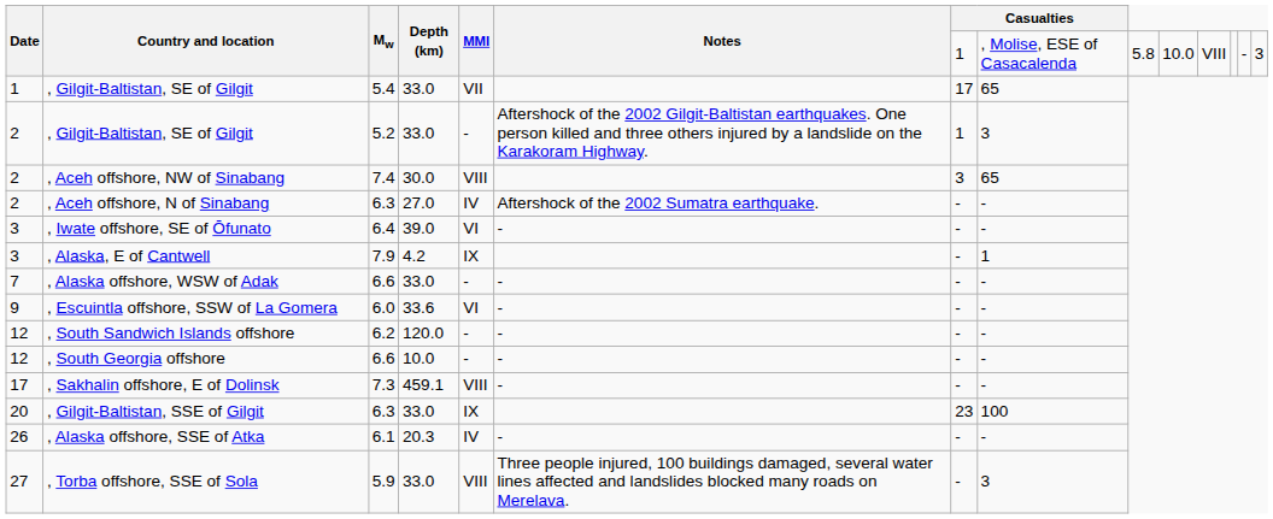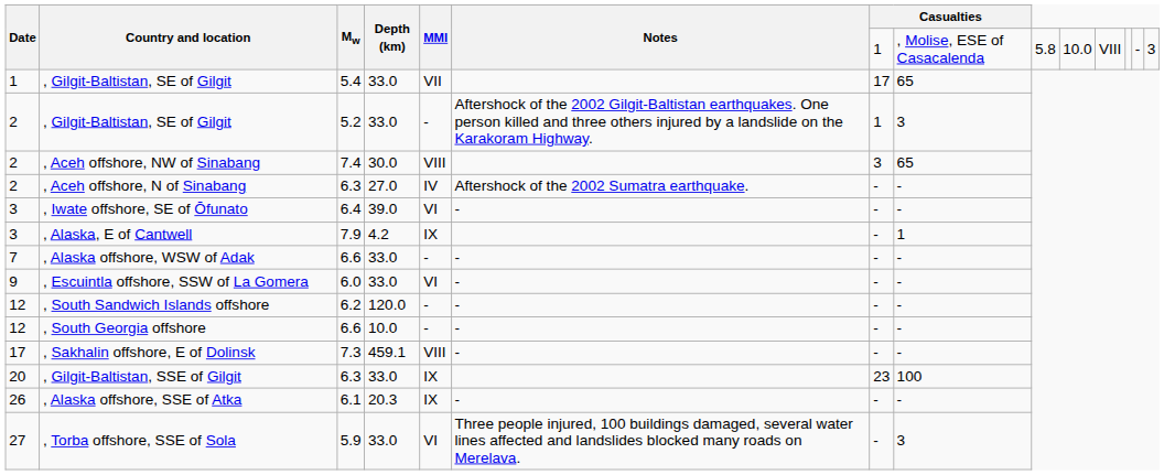 <table class="wikitable sortable" style="border:1px black;  margin-left:1em;">
 <tr>
 <th rowspan="2"><small>Date</small></th>
 <th rowspan="2" style="width: 310px"><small>Country and location</small></th>
 <th rowspan="2"><small>M<sub>w</sub></small></th>
 <th rowspan="2"><small>Depth (km)</small></th>
 <th rowspan="2"><small><a href='#'>MMI</a></small></th>
 <th rowspan="2" class="unsortable"><small>Notes</small></th>
 <th colspan="2"><small>Casualties</small></th>
 </tr>
 <tr>
 <td>1</td>
 <td>, <a href='#'>Molise</a>,  ESE of <a href='#'>Casacalenda</a></td>
 <td>5.8</td>
 <td>10.0</td>
 <td>VIII</td>
 <td></td>
 <td>-</td>
 <td>3</td>
 </tr>
 <tr>
 <td>1</td>
 <td>, <a href='#'>Gilgit-Baltistan</a>,  SE of <a href='#'>Gilgit</a></td>
 <td>5.4</td>
 <td>33.0</td>
 <td>VII</td>
 <td></td>
 <td>17</td>
 <td>65</td>
 </tr>
 <tr>
 <td>2</td>
 <td>, <a href='#'>Gilgit-Baltistan</a>,  SE of <a href='#'>Gilgit</a></td>
 <td>5.2</td>
 <td>33.0</td>
 <td>-</td>
 <td>Aftershock of the <a href='#'>2002 Gilgit-Baltistan earthquakes</a>. One person killed and three others injured by a landslide on the <a href='#'>Karakoram Highway</a>.</td>
 <td>1</td>
 <td>3</td>
 </tr>
 <tr>
 <td>2</td>
 <td>, <a href='#'>Aceh</a> offshore,  NW of <a href='#'>Sinabang</a></td>
 <td>7.4</td>
 <td>30.0</td>
 <td>VIII</td>
 <td></td>
 <td>3</td>
 <td>65</td>
 </tr>
 <tr>
 <td>2</td>
 <td>, <a href='#'>Aceh</a> offshore,  N of <a href='#'>Sinabang</a></td>
 <td>6.3</td>
 <td>27.0</td>
 <td>IV</td>
 <td>Aftershock of the <a href='#'>2002 Sumatra earthquake</a>.</td>
 <td>-</td>
 <td>-</td>
 </tr>
 <tr>
 <td>3</td>
 <td>, <a href='#'>Iwate</a> offshore,  SE of <a href='#'>Ōfunato</a></td>
 <td>6.4</td>
 <td>39.0</td>
 <td>VI</td>
 <td>-</td>
 <td>-</td>
 <td>-</td>
 </tr>
 <tr>
 <td>3</td>
 <td>, <a href='#'>Alaska</a>,  E of <a href='#'>Cantwell</a></td>
 <td>7.9</td>
 <td>4.2</td>
 <td>IX</td>
 <td></td>
 <td>-</td>
 <td>1</td>
 </tr>
 <tr>
 <td>7</td>
 <td>, <a href='#'>Alaska</a> offshore,  WSW of <a href='#'>Adak</a></td>
 <td>6.6</td>
 <td>33.0</td>
 <td>-</td>
 <td>-</td>
 <td>-</td>
 <td>-</td>
 </tr>
 <tr>
 <td>9</td>
 <td>, <a href='#'>Escuintla</a> offshore,  SSW of <a href='#'>La Gomera</a></td>
 <td>6.0</td>
-<td>33.6</td>
+<td>33.0</td>
 <td>VI</td>
 <td>-</td>
 <td>-</td>
 <td>-</td>
 </tr>
 <tr>
 <td>12</td>
 <td>, <a href='#'>South Sandwich Islands</a> offshore</td>
 <td>6.2</td>
 <td>120.0</td>
 <td>-</td>
 <td>-</td>
 <td>-</td>
 <td>-</td>
 </tr>
 <tr>
 <td>12</td>
 <td>, <a href='#'>South Georgia</a> offshore</td>
 <td>6.6</td>
 <td>10.0</td>
 <td>-</td>
 <td>-</td>
 <td>-</td>
 <td>-</td>
 </tr>
 <tr>
 <td>17</td>
 <td>, <a href='#'>Sakhalin</a> offshore,  E of <a href='#'>Dolinsk</a></td>
 <td>7.3</td>
 <td>459.1</td>
 <td>VIII</td>
 <td>-</td>
 <td>-</td>
 <td>-</td>
 </tr>
 <tr>
 <td>20</td>
 <td>, <a href='#'>Gilgit-Baltistan</a>,  SSE of <a href='#'>Gilgit</a></td>
 <td>6.3</td>
 <td>33.0</td>
 <td>IX</td>
 <td></td>
 <td>23</td>
 <td>100</td>
 </tr>
 <tr>
 <td>26</td>
 <td>, <a href='#'>Alaska</a> offshore,  SSE of <a href='#'>Atka</a></td>
 <td>6.1</td>
 <td>20.3</td>
-<td>IV</td>
+<td>IX</td>
 <td>-</td>
 <td>-</td>
 <td>-</td>
 </tr>
 <tr>
 <td>27</td>
 <td>, <a href='#'>Torba</a> offshore,  SSE of <a href='#'>Sola</a></td>
 <td>5.9</td>
 <td>33.0</td>
-<td>VIII</td>
+<td>VI</td>
 <td>Three people injured, 100 buildings damaged, several water lines affected and landslides blocked many roads on <a href='#'>Merelava</a>.</td>
 <td>-</td>
 <td>3</td>
 </tr>
 <tr>
 </tr>
 </table>
